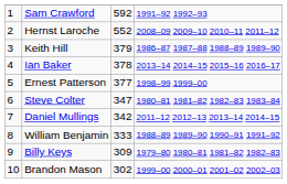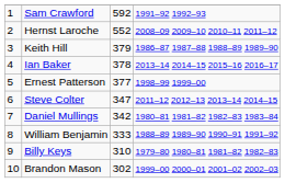 <table class="wikitable">
 <tr>
 </tr>
 <tr>
 <td>1</td>
 <td><a href='#'>Sam Crawford</a></td>
 <td>592</td>
 <td style="font-size:80%;"><a href='#'>1991–92</a> <a href='#'>1992–93</a></td>
 </tr>
 <tr>
 <td>2</td>
 <td>Hernst Laroche</td>
 <td>552</td>
 <td style="font-size:80%;"><a href='#'>2008–09</a> <a href='#'>2009–10</a> <a href='#'>2010–11</a> <a href='#'>2011–12</a></td>
 </tr>
 <tr>
 <td>3</td>
 <td>Keith Hill</td>
 <td>379</td>
 <td style="font-size:80%;"><a href='#'>1986–87</a> <a href='#'>1987–88</a> <a href='#'>1988–89</a> <a href='#'>1989–90</a></td>
 </tr>
 <tr>
 <td>4</td>
 <td><a href='#'>Ian Baker</a></td>
 <td>378</td>
 <td style="font-size:80%;"><a href='#'>2013–14</a> <a href='#'>2014–15</a> <a href='#'>2015–16</a> <a href='#'>2016–17</a></td>
 </tr>
 <tr>
 <td>5</td>
 <td>Ernest Patterson</td>
 <td>377</td>
 <td style="font-size:80%;"><a href='#'>1998–99</a> <a href='#'>1999–00</a></td>
 </tr>
 <tr>
 <td>6</td>
 <td><a href='#'>Steve Colter</a></td>
 <td>347</td>
-<td style="font-size:80%;"><a href='#'>1980–81</a> <a href='#'>1981–82</a> <a href='#'>1982–83</a> <a href='#'>1983–84</a></td>
+<td style="font-size:80%;"><a href='#'>2011–12</a> <a href='#'>2012–13</a> <a href='#'>2013–14</a> <a href='#'>2014–15</a></td>
 </tr>
 <tr>
 <td>7</td>
 <td><a href='#'>Daniel Mullings</a></td>
 <td>342</td>
-<td style="font-size:80%;"><a href='#'>2011–12</a> <a href='#'>2012–13</a> <a href='#'>2013–14</a> <a href='#'>2014–15</a></td>
+<td style="font-size:80%;"><a href='#'>1980–81</a> <a href='#'>1981–82</a> <a href='#'>1982–83</a> <a href='#'>1983–84</a></td>
 </tr>
 <tr>
 <td>8</td>
 <td>William Benjamin</td>
 <td>333</td>
 <td style="font-size:80%;"><a href='#'>1988–89</a> <a href='#'>1989–90</a> <a href='#'>1990–91</a> <a href='#'>1991–92</a></td>
 </tr>
 <tr>
 <td>9</td>
 <td><a href='#'>Billy Keys</a></td>
-<td>309</td>
+<td>310</td>
 <td style="font-size:80%;"><a href='#'>1979–80</a> <a href='#'>1980–81</a> <a href='#'>1981–82</a> <a href='#'>1982–83</a></td>
 </tr>
 <tr>
 <td>10</td>
 <td>Brandon Mason</td>
 <td>302</td>
 <td style="font-size:80%;"><a href='#'>1999–00</a> <a href='#'>2000–01</a> <a href='#'>2001–02</a> <a href='#'>2002–03</a></td>
 </tr>
 </table>
